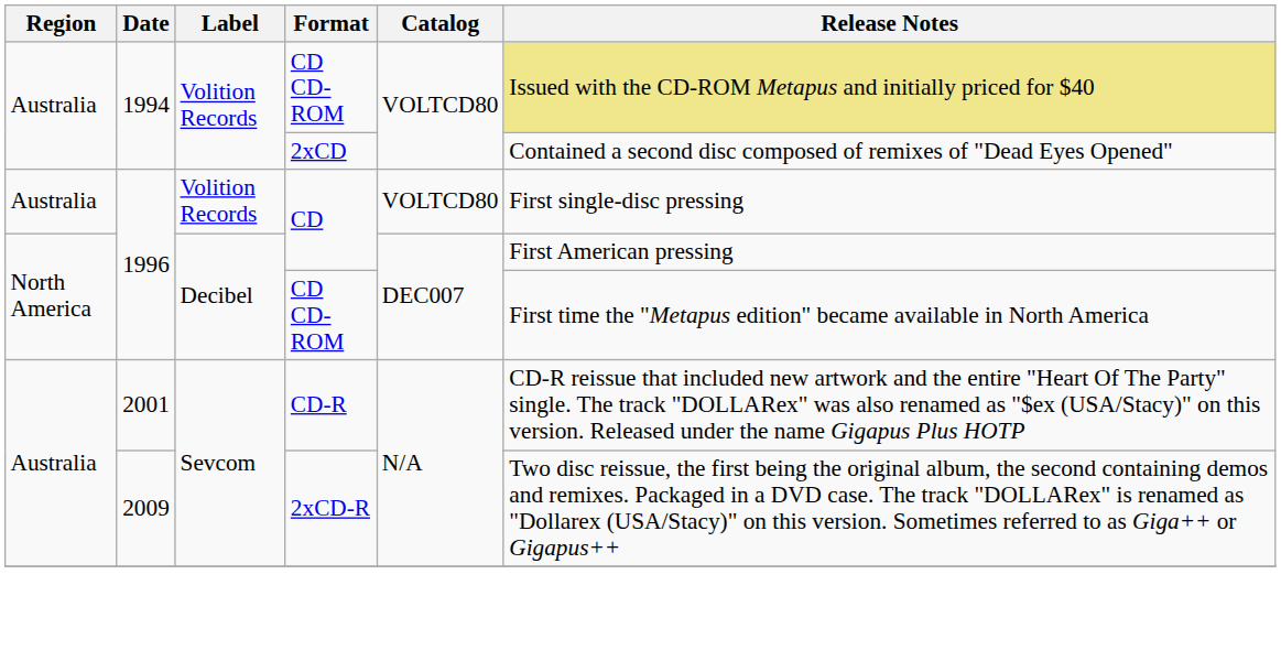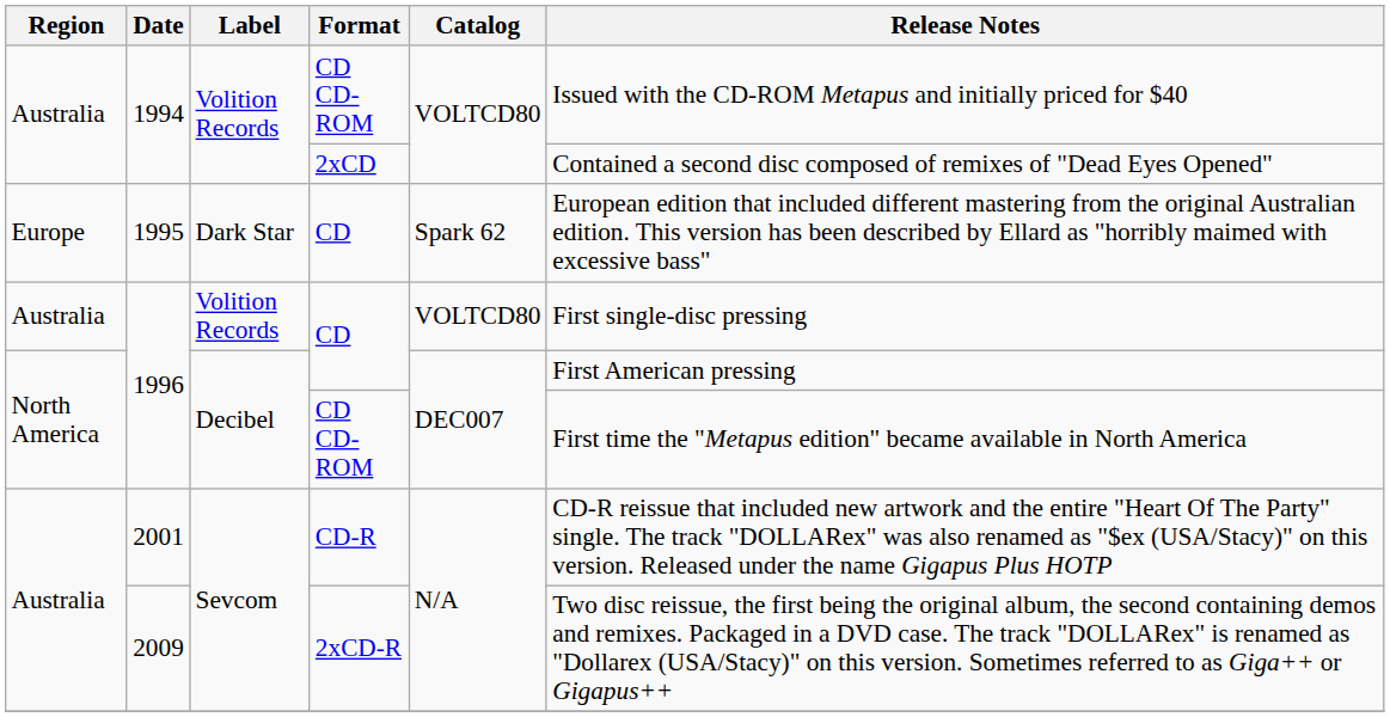 <table class="wikitable">
 <tr>
 <th>Region</th>
 <th>Date</th>
 <th>Label</th>
 <th>Format</th>
 <th>Catalog</th>
 <th>Release Notes</th>
 </tr>
 <tr>
 <td rowspan="2">Australia</td>
 <td rowspan="2">1994</td>
 <td rowspan="2"><a href='#'>Volition Records</a></td>
 <td><a href='#'>CD</a> <br> <a href='#'>CD-ROM</a></td>
 <td rowspan="2">VOLTCD80</td>
-<td style="background: khaki;">Issued with the CD-ROM <em>Metapus</em> and initially priced for $40</td>
+<td>Issued with the CD-ROM <em>Metapus</em> and initially priced for $40</td>
 </tr>
 <tr>
 <td><a href='#'>2xCD</a></td>
 <td>Contained a second disc composed of remixes of "Dead Eyes Opened"</td>
+</tr>
+<tr>
+<td>Europe</td>
+<td>1995</td>
+<td>Dark Star</td>
+<td><a href='#'>CD</a></td>
+<td>Spark 62</td>
+<td>European edition that included different mastering from the original Australian edition. This version has been described by Ellard as "horribly maimed with excessive bass"</td>
 </tr>
 <tr>
 <td>Australia</td>
 <td rowspan="3">1996</td>
 <td><a href='#'>Volition Records</a></td>
 <td rowspan="2"><a href='#'>CD</a></td>
 <td>VOLTCD80</td>
 <td>First single-disc pressing</td>
 </tr>
 <tr>
 <td rowspan="2">North America</td>
 <td rowspan="2">Decibel</td>
 <td rowspan="2">DEC007</td>
 <td>First American pressing</td>
 </tr>
 <tr>
 <td><a href='#'>CD</a> <br> <a href='#'>CD-ROM</a></td>
 <td>First time the "<em>Metapus</em> edition" became available in North America</td>
 </tr>
 <tr>
 <td rowspan="2">Australia</td>
 <td>2001</td>
 <td rowspan="2">Sevcom</td>
 <td><a href='#'>CD-R</a></td>
 <td rowspan="2">N/A</td>
 <td>CD-R reissue that included new artwork and the entire "Heart Of The Party" single. The track "DOLLARex" was also renamed as "$ex (USA/Stacy)" on this version. Released under the name <em>Gigapus Plus HOTP</em></td>
 </tr>
 <tr>
 <td>2009</td>
 <td><a href='#'>2xCD-R</a></td>
 <td>Two disc reissue, the first being the original album, the second containing demos and remixes. Packaged in a DVD case. The track "DOLLARex" is renamed as "Dollarex (USA/Stacy)" on this version. Sometimes referred to as <em>Giga++</em> or <em>Gigapus++</em></td>
 </tr>
 <tr>
 </tr>
 </table>
